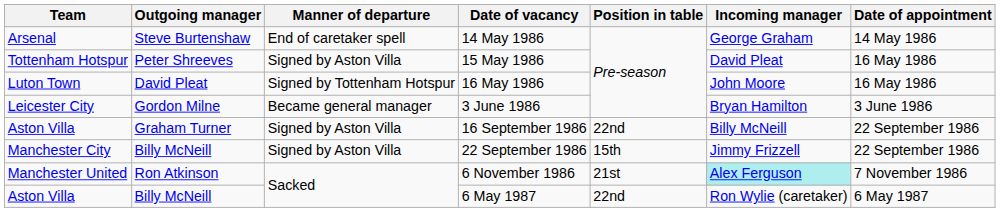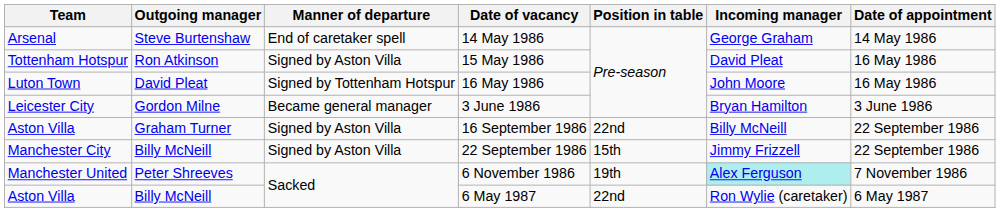 <table class="wikitable">
 <tr>
 <th>Team</th>
 <th>Outgoing manager</th>
 <th>Manner of departure</th>
 <th>Date of vacancy</th>
 <th>Position in table</th>
 <th>Incoming manager</th>
 <th>Date of appointment</th>
 </tr>
 <tr>
 <td><a href='#'>Arsenal</a></td>
 <td> <a href='#'>Steve Burtenshaw</a></td>
 <td>End of caretaker spell</td>
 <td>14 May 1986</td>
 <td Rowspan="4"><em>Pre-season</em></td>
 <td> <a href='#'>George Graham</a></td>
 <td>14 May 1986</td>
 </tr>
 <tr>
 <td><a href='#'>Tottenham Hotspur</a></td>
-<td> <a href='#'>Peter Shreeves</a></td>
+<td> <a href='#'>Ron Atkinson</a></td>
 <td>Signed by Aston Villa</td>
 <td>15 May 1986</td>
 <td> <a href='#'>David Pleat</a></td>
 <td>16 May 1986</td>
 </tr>
 <tr>
 <td><a href='#'>Luton Town</a></td>
 <td> <a href='#'>David Pleat</a></td>
 <td>Signed by Tottenham Hotspur</td>
 <td>16 May 1986</td>
 <td> <a href='#'>John Moore</a></td>
 <td>16 May 1986</td>
 </tr>
 <tr>
 <td><a href='#'>Leicester City</a></td>
 <td> <a href='#'>Gordon Milne</a></td>
 <td>Became general manager</td>
 <td>3 June 1986</td>
 <td> <a href='#'>Bryan Hamilton</a></td>
 <td>3 June 1986</td>
 </tr>
 <tr>
 <td><a href='#'>Aston Villa</a></td>
 <td> <a href='#'>Graham Turner</a></td>
 <td>Signed by Aston Villa</td>
 <td>16 September 1986</td>
 <td>22nd</td>
 <td> <a href='#'>Billy McNeill</a></td>
 <td>22 September 1986</td>
 </tr>
 <tr>
 <td><a href='#'>Manchester City</a></td>
 <td> <a href='#'>Billy McNeill</a></td>
 <td>Signed by Aston Villa</td>
 <td>22 September 1986</td>
 <td>15th</td>
 <td> <a href='#'>Jimmy Frizzell</a></td>
 <td>22 September 1986</td>
 </tr>
 <tr>
 <td><a href='#'>Manchester United</a></td>
-<td> <a href='#'>Ron Atkinson</a></td>
+<td> <a href='#'>Peter Shreeves</a></td>
 <td rowspan = "2">Sacked</td>
 <td>6 November 1986</td>
-<td>21st</td>
+<td>19th</td>
 <td style="background: paleturquoise;"> <a href='#'>Alex Ferguson</a></td>
 <td>7 November 1986</td>
 </tr>
 <tr>
 <td><a href='#'>Aston Villa</a></td>
 <td> <a href='#'>Billy McNeill</a></td>
 <td>6 May 1987</td>
 <td>22nd</td>
 <td> <a href='#'>Ron Wylie</a> (caretaker)</td>
 <td>6 May 1987</td>
 </tr>
 </table>
